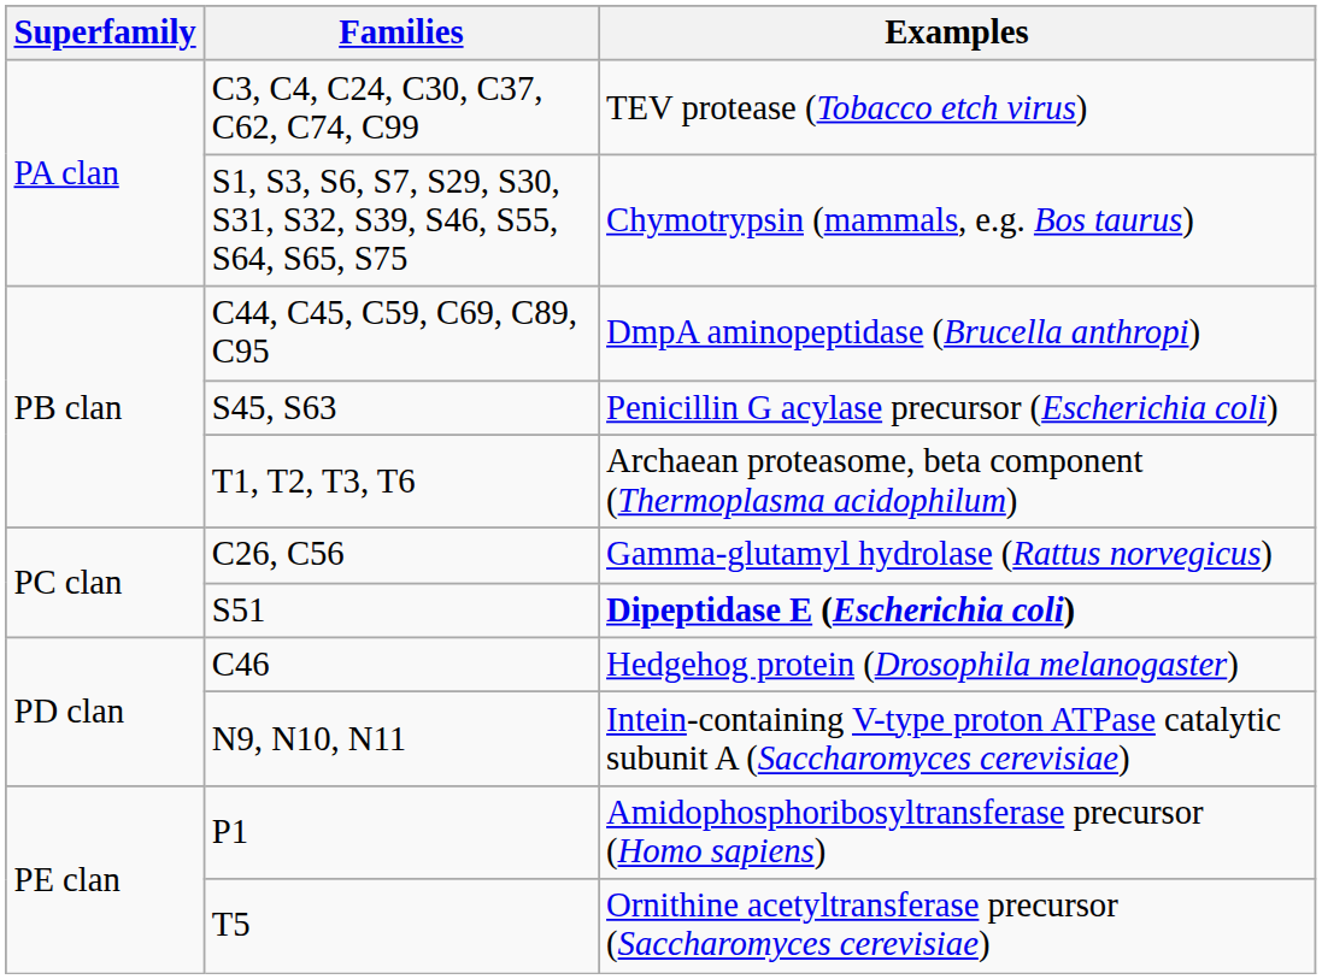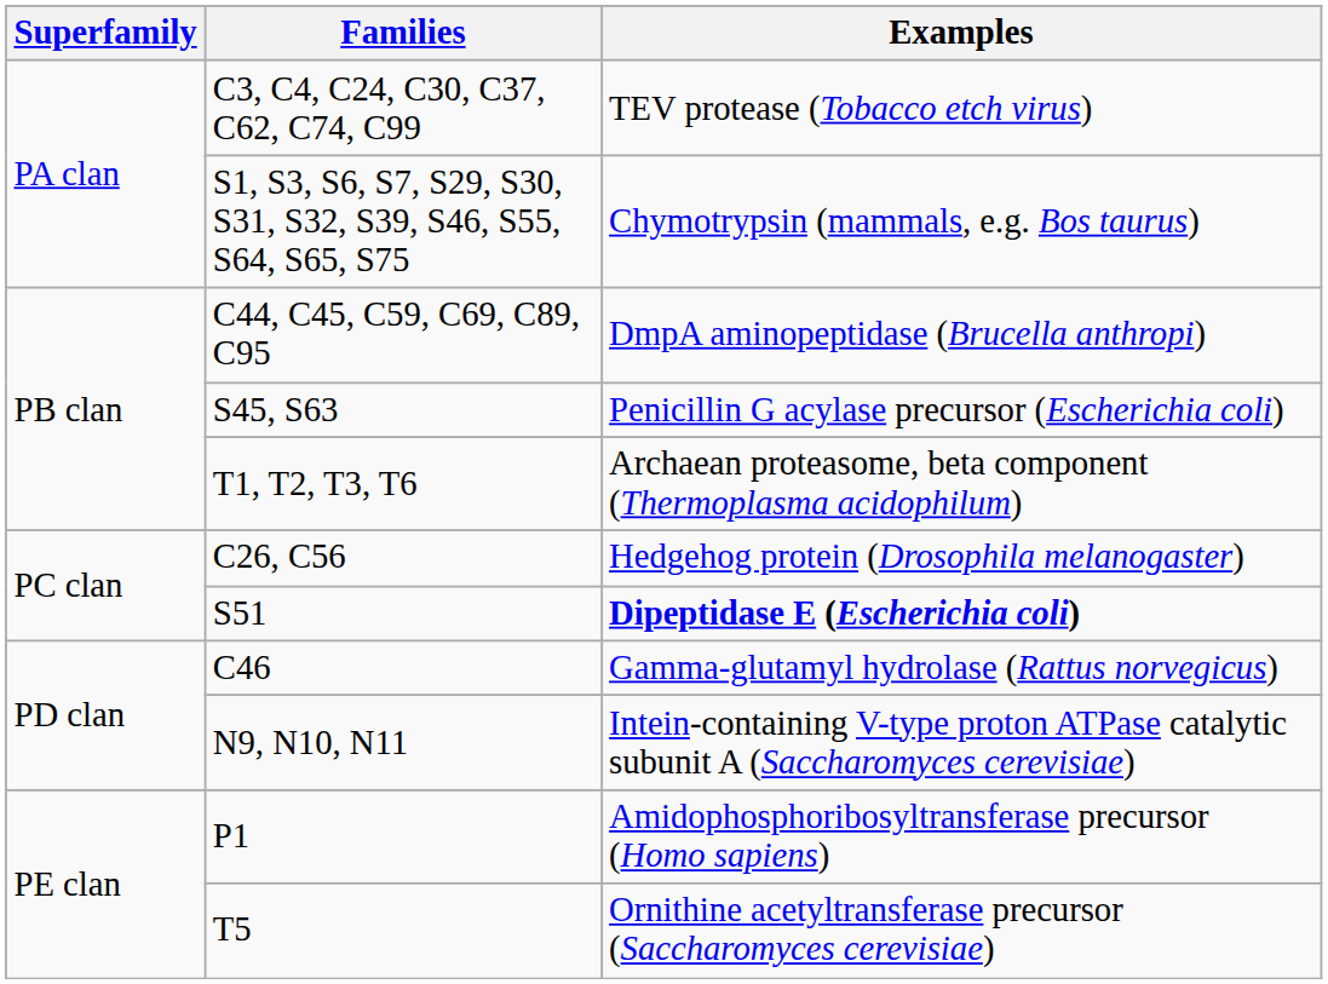 <table class="wikitable mw-collapsible">
 <tr>
 <th><a href='#'>Superfamily</a></th>
 <th><a href='#'>Families</a></th>
 <th>Examples</th>
 </tr>
 <tr>
 <td rowspan="2"><a href='#'>PA clan</a></td>
 <td>C3, C4, C24, C30, C37, C62, C74, C99</td>
 <td>TEV protease (<em><a href='#'>Tobacco etch virus</a></em>)</td>
 </tr>
 <tr>
 <td>S1, S3, S6, S7, S29, S30, S31, S32, S39, S46, S55, S64, S65, S75</td>
 <td><a href='#'>Chymotrypsin</a> (<a href='#'>mammals</a>, e.g. <em><a href='#'>Bos taurus</a></em>)</td>
 </tr>
 <tr>
 <td rowspan="3">PB clan</td>
 <td>C44, C45, C59, C69, C89, C95</td>
 <td><a href='#'>DmpA aminopeptidase</a> (<em><a href='#'>Brucella anthropi</a></em>)</td>
 </tr>
 <tr>
 <td>S45, S63</td>
 <td><a href='#'>Penicillin G acylase</a> precursor (<em><a href='#'>Escherichia coli</a></em>)</td>
 </tr>
 <tr>
 <td>T1, T2, T3, T6</td>
 <td>Archaean proteasome, beta component (<em><a href='#'>Thermoplasma acidophilum</a></em>)</td>
 </tr>
 <tr>
 <td rowspan="2">PC clan</td>
 <td>C26, C56</td>
-<td><a href='#'>Gamma-glutamyl hydrolase</a> (<em><a href='#'>Rattus norvegicus</a></em>)</td>
+<td><a href='#'>Hedgehog protein</a> (<em><a href='#'>Drosophila melanogaster</a></em>)</td>
 </tr>
 <tr>
 <td>S51</td>
 <td><strong><a href='#'>Dipeptidase E</a> (<em><a href='#'>Escherichia coli</a></em>)</strong></td>
 </tr>
 <tr>
 <td rowspan="2">PD clan</td>
 <td>C46</td>
-<td><a href='#'>Hedgehog protein</a> (<em><a href='#'>Drosophila melanogaster</a></em>)</td>
+<td><a href='#'>Gamma-glutamyl hydrolase</a> (<em><a href='#'>Rattus norvegicus</a></em>)</td>
 </tr>
 <tr>
 <td>N9, N10, N11</td>
 <td><a href='#'>Intein</a>-containing <a href='#'>V-type proton ATPase</a> catalytic subunit A (<em><a href='#'>Saccharomyces cerevisiae</a></em>)</td>
 </tr>
 <tr>
 <td rowspan="2">PE clan</td>
 <td>P1</td>
 <td><a href='#'>Amidophosphoribosyltransferase</a> precursor (<em><a href='#'>Homo sapiens</a></em>)</td>
 </tr>
 <tr>
 <td>T5</td>
 <td><a href='#'>Ornithine acetyltransferase</a> precursor (<em><a href='#'>Saccharomyces cerevisiae</a></em>)</td>
 </tr>
 </table>
